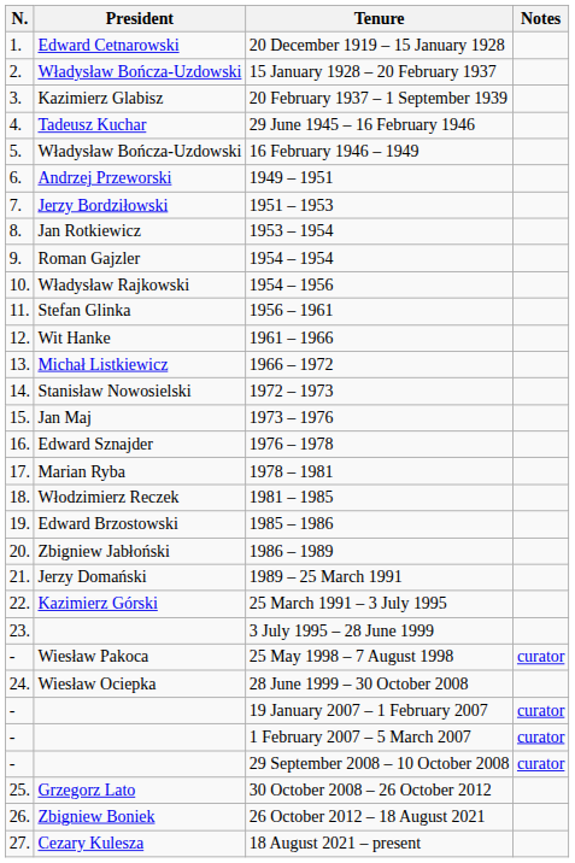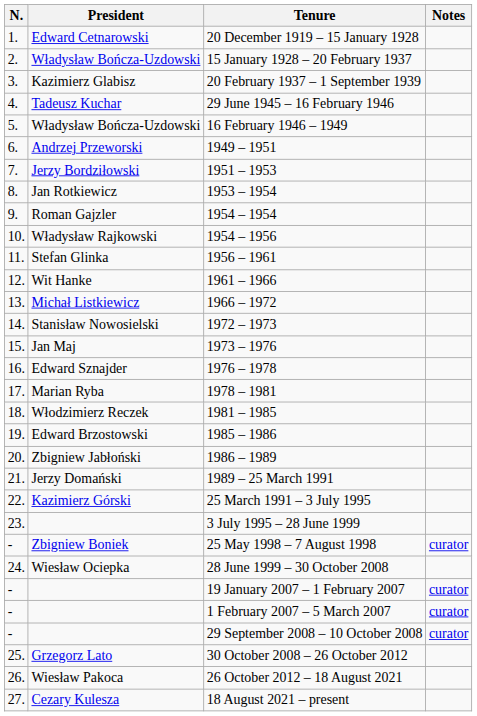 <table class="wikitable">
 <tr>
 <th>N.</th>
 <th>President</th>
 <th>Tenure</th>
 <th>Notes</th>
 </tr>
 <tr>
 <td>1.</td>
 <td><a href='#'>Edward Cetnarowski</a></td>
 <td>20 December 1919 – 15 January 1928</td>
 <td></td>
 </tr>
 <tr>
 <td>2.</td>
 <td><a href='#'>Władysław Bończa-Uzdowski</a></td>
 <td>15 January 1928 – 20 February 1937</td>
 <td></td>
 </tr>
 <tr>
 <td>3.</td>
 <td>Kazimierz Glabisz</td>
 <td>20 February 1937 – 1 September 1939</td>
 <td></td>
 </tr>
 <tr>
 <td>4.</td>
 <td><a href='#'>Tadeusz Kuchar</a></td>
 <td>29 June 1945 – 16 February 1946</td>
 <td></td>
 </tr>
 <tr>
 <td>5.</td>
 <td>Władysław Bończa-Uzdowski</td>
 <td>16 February 1946 – 1949</td>
 <td></td>
 </tr>
 <tr>
 <td>6.</td>
 <td><a href='#'>Andrzej Przeworski</a></td>
 <td>1949 – 1951</td>
 <td></td>
 </tr>
 <tr>
 <td>7.</td>
 <td><a href='#'>Jerzy Bordziłowski</a></td>
 <td>1951 – 1953</td>
 <td></td>
 </tr>
 <tr>
 <td>8.</td>
 <td>Jan Rotkiewicz</td>
 <td>1953 – 1954</td>
 <td></td>
 </tr>
 <tr>
 <td>9.</td>
 <td>Roman Gajzler</td>
 <td>1954 – 1954</td>
 <td></td>
 </tr>
 <tr>
 <td>10.</td>
 <td>Władysław Rajkowski</td>
 <td>1954 – 1956</td>
 <td></td>
 </tr>
 <tr>
 <td>11.</td>
 <td>Stefan Glinka</td>
 <td>1956 – 1961</td>
 <td></td>
 </tr>
 <tr>
 <td>12.</td>
 <td>Wit Hanke</td>
 <td>1961 – 1966</td>
 <td></td>
 </tr>
 <tr>
 <td>13.</td>
 <td><a href='#'>Michał Listkiewicz</a></td>
 <td>1966 – 1972</td>
 <td></td>
 </tr>
 <tr>
 <td>14.</td>
 <td>Stanisław Nowosielski</td>
 <td>1972 – 1973</td>
 <td></td>
 </tr>
 <tr>
 <td>15.</td>
 <td>Jan Maj</td>
 <td>1973 – 1976</td>
 <td></td>
 </tr>
 <tr>
 <td>16.</td>
 <td>Edward Sznajder</td>
 <td>1976 – 1978</td>
 <td></td>
 </tr>
 <tr>
 <td>17.</td>
 <td>Marian Ryba</td>
 <td>1978 – 1981</td>
 <td></td>
 </tr>
 <tr>
 <td>18.</td>
 <td>Włodzimierz Reczek</td>
 <td>1981 – 1985</td>
 <td></td>
 </tr>
 <tr>
 <td>19.</td>
 <td>Edward Brzostowski</td>
 <td>1985 – 1986</td>
 <td></td>
 </tr>
 <tr>
 <td>20.</td>
 <td>Zbigniew Jabłoński</td>
 <td>1986 – 1989</td>
 <td></td>
 </tr>
 <tr>
 <td>21.</td>
 <td>Jerzy Domański</td>
 <td>1989 – 25 March 1991</td>
 <td></td>
 </tr>
 <tr>
 <td>22.</td>
 <td><a href='#'>Kazimierz Górski</a></td>
 <td>25 March 1991 – 3 July 1995</td>
 <td></td>
 </tr>
 <tr>
 <td>23.</td>
 <td></td>
 <td>3 July 1995 – 28 June 1999</td>
 <td></td>
 </tr>
 <tr>
 <td>-</td>
-<td>Wiesław Pakoca</td>
+<td><a href='#'>Zbigniew Boniek</a></td>
 <td>25 May 1998 – 7 August 1998</td>
 <td><a href='#'>curator</a></td>
 </tr>
 <tr>
 <td>24.</td>
 <td>Wiesław Ociepka</td>
 <td>28 June 1999 – 30 October 2008</td>
 <td></td>
 </tr>
 <tr>
 <td>-</td>
 <td></td>
 <td>19 January 2007 – 1 February 2007</td>
 <td><a href='#'>curator</a></td>
 </tr>
 <tr>
 <td>-</td>
 <td></td>
 <td>1 February 2007 – 5 March 2007</td>
 <td><a href='#'>curator</a></td>
 </tr>
 <tr>
 <td>-</td>
 <td></td>
 <td>29 September 2008 – 10 October 2008</td>
 <td><a href='#'>curator</a></td>
 </tr>
 <tr>
 <td>25.</td>
 <td><a href='#'>Grzegorz Lato</a></td>
 <td>30 October 2008 – 26 October 2012</td>
 <td></td>
 </tr>
 <tr>
 <td>26.</td>
-<td><a href='#'>Zbigniew Boniek</a></td>
+<td>Wiesław Pakoca</td>
 <td>26 October 2012 – 18 August 2021</td>
 <td></td>
 </tr>
 <tr>
 <td>27.</td>
 <td><a href='#'>Cezary Kulesza</a></td>
 <td>18 August 2021 – present</td>
 <td></td>
 </tr>
 </table>
